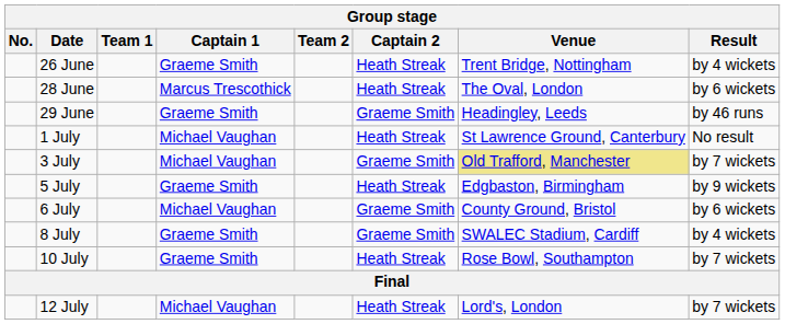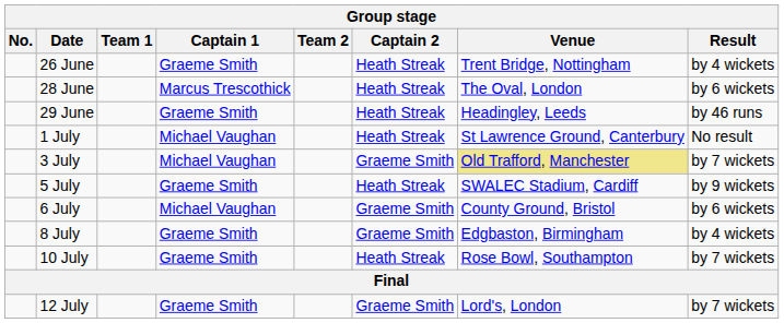 <table class="wikitable">
 <tr>
 <th colspan="9">Group stage</th>
 </tr>
 <tr>
 <th>No.</th>
 <th>Date</th>
 <th>Team 1</th>
 <th>Captain 1</th>
 <th>Team 2</th>
 <th>Captain 2</th>
 <th>Venue</th>
 <th>Result</th>
 </tr>
 <tr>
 <td></td>
 <td>26 June</td>
 <td></td>
 <td><a href='#'>Graeme Smith</a></td>
 <td></td>
 <td><a href='#'>Heath Streak</a></td>
 <td><a href='#'>Trent Bridge</a>, <a href='#'>Nottingham</a></td>
 <td> by 4 wickets</td>
 </tr>
 <tr>
 <td></td>
 <td>28 June</td>
 <td></td>
 <td><a href='#'>Marcus Trescothick</a></td>
 <td></td>
 <td><a href='#'>Heath Streak</a></td>
 <td><a href='#'>The Oval</a>, <a href='#'>London</a></td>
 <td> by 6 wickets</td>
 </tr>
 <tr>
 <td></td>
 <td>29 June</td>
 <td></td>
 <td><a href='#'>Graeme Smith</a></td>
 <td></td>
-<td><a href='#'>Graeme Smith</a></td>
+<td><a href='#'>Heath Streak</a></td>
 <td><a href='#'>Headingley</a>, <a href='#'>Leeds</a></td>
 <td> by 46 runs</td>
 </tr>
 <tr>
 <td></td>
 <td>1 July</td>
 <td></td>
 <td><a href='#'>Michael Vaughan</a></td>
 <td></td>
 <td><a href='#'>Heath Streak</a></td>
 <td><a href='#'>St Lawrence Ground</a>, <a href='#'>Canterbury</a></td>
 <td>No result</td>
 </tr>
 <tr>
 <td></td>
 <td>3 July</td>
 <td></td>
 <td><a href='#'>Michael Vaughan</a></td>
 <td></td>
 <td><a href='#'>Graeme Smith</a></td>
 <td style="background: khaki;"><a href='#'>Old Trafford</a>, <a href='#'>Manchester</a></td>
 <td> by 7 wickets</td>
 </tr>
 <tr>
 <td></td>
 <td>5 July</td>
 <td></td>
 <td><a href='#'>Graeme Smith</a></td>
 <td></td>
 <td><a href='#'>Heath Streak</a></td>
-<td><a href='#'>Edgbaston</a>, <a href='#'>Birmingham</a></td>
+<td><a href='#'>SWALEC Stadium</a>, <a href='#'>Cardiff</a></td>
 <td> by 9 wickets</td>
 </tr>
 <tr>
 <td></td>
 <td>6 July</td>
 <td></td>
 <td><a href='#'>Michael Vaughan</a></td>
 <td></td>
 <td><a href='#'>Graeme Smith</a></td>
 <td><a href='#'>County Ground</a>, <a href='#'>Bristol</a></td>
 <td> by 6 wickets</td>
 </tr>
 <tr>
 <td></td>
 <td>8 July</td>
 <td></td>
 <td><a href='#'>Graeme Smith</a></td>
 <td></td>
 <td><a href='#'>Graeme Smith</a></td>
-<td><a href='#'>SWALEC Stadium</a>, <a href='#'>Cardiff</a></td>
+<td><a href='#'>Edgbaston</a>, <a href='#'>Birmingham</a></td>
 <td> by 4 wickets</td>
 </tr>
 <tr>
 <td></td>
 <td>10 July</td>
 <td></td>
 <td><a href='#'>Graeme Smith</a></td>
 <td></td>
 <td><a href='#'>Heath Streak</a></td>
 <td><a href='#'>Rose Bowl</a>, <a href='#'>Southampton</a></td>
 <td> by 7 wickets</td>
 </tr>
 <tr>
 <th colspan="9">Final</th>
 </tr>
 <tr>
 <td></td>
 <td>12 July</td>
 <td></td>
-<td><a href='#'>Michael Vaughan</a></td>
+<td><a href='#'>Graeme Smith</a></td>
 <td></td>
-<td><a href='#'>Heath Streak</a></td>
+<td><a href='#'>Graeme Smith</a></td>
 <td><a href='#'>Lord's</a>, <a href='#'>London</a></td>
 <td> by 7 wickets</td>
 </tr>
 </table>
